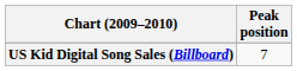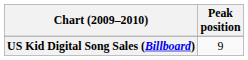 <table class="wikitable sortable plainrowheaders" style="text-align:center">
 <tr>
 <th scope="col">Chart (2009–2010)</th>
 <th scope="col">Peak<br>position</th>
 </tr>
 <tr>
 </tr>
 <tr>
 </tr>
 <tr>
 </tr>
 <tr>
 <th scope="row">US Kid Digital Song Sales (<em><a href='#'>Billboard</a></em>)</th>
-<td>7</td>
+<td>9</td>
 </tr>
 </table>
